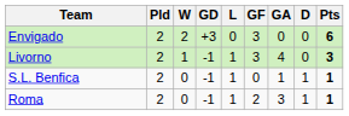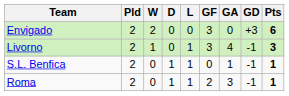 <table class=wikitable style="text-align:center">
 <tr>
 <th width=165>Team</th>
 <th width=20>Pld</th>
 <th width=20>W</th>
-<th width=20>GD</th>
+<th width=20>D</th>
 <th width=20>L</th>
 <th width=20>GF</th>
 <th width=20>GA</th>
-<th width=20>D</th>
+<th width=20>GD</th>
 <th width=20>Pts</th>
 </tr>
 <tr bgcolor=d0f0c0>
 <td style="text-align:left"> <a href='#'>Envigado</a></td>
 <td>2</td>
 <td>2</td>
-<td>+3</td>
+<td>0</td>
 <td>0</td>
 <td>3</td>
 <td>0</td>
-<td>0</td>
+<td>+3</td>
 <td><strong>6</strong></td>
 </tr>
 <tr bgcolor=d0f0c0>
 <td style="text-align:left"> <a href='#'>Livorno</a></td>
 <td>2</td>
 <td>1</td>
-<td>-1</td>
+<td>0</td>
 <td>1</td>
 <td>3</td>
 <td>4</td>
-<td>0</td>
+<td>-1</td>
 <td><strong>3</strong></td>
 </tr>
 <tr>
 <td style="text-align:left"> <a href='#'>S.L. Benfica</a></td>
 <td>2</td>
 <td>0</td>
-<td>-1</td>
+<td>1</td>
 <td>1</td>
 <td>0</td>
 <td>1</td>
-<td>1</td>
+<td>-1</td>
 <td><strong>1</strong></td>
 </tr>
 <tr>
 <td style="text-align:left"> <a href='#'>Roma</a></td>
 <td>2</td>
 <td>0</td>
-<td>-1</td>
+<td>1</td>
 <td>1</td>
 <td>2</td>
 <td>3</td>
-<td>1</td>
+<td>-1</td>
 <td><strong>1</strong></td>
 </tr>
 </table>
